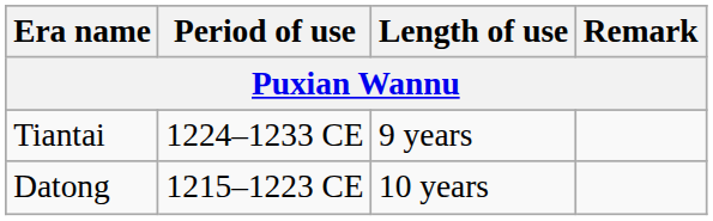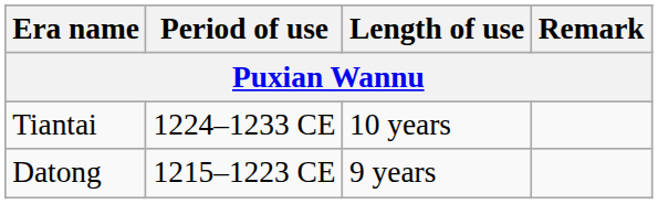 <table class="wikitable">
 <tr>
 <th>Era name</th>
 <th>Period of use</th>
 <th>Length of use</th>
 <th>Remark</th>
 </tr>
 <tr>
 <th colspan="4"><a href='#'>Puxian Wannu</a><br></th>
 </tr>
 <tr>
 <td>Tiantai<br></td>
 <td>1224–1233 CE</td>
-<td>9 years</td>
+<td>10 years</td>
 <td></td>
 </tr>
 <tr>
 <td>Datong<br></td>
 <td>1215–1223 CE</td>
-<td>10 years</td>
+<td>9 years</td>
 <td></td>
 </tr>
 </table>
